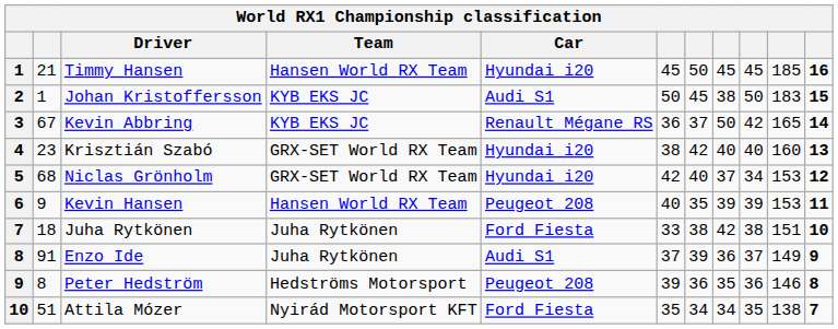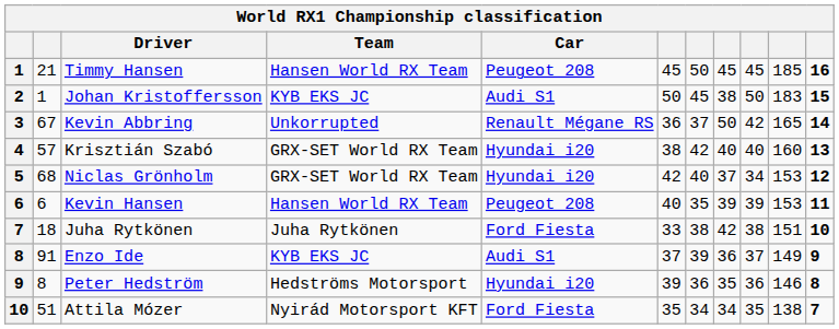 <table class="wikitable" style="font-size:95%">
 <tr>
 <th colspan="11">World RX1 Championship classification</th>
 </tr>
 <tr>
 <th></th>
 <th></th>
 <th>Driver</th>
 <th>Team</th>
 <th>Car</th>
 <th></th>
 <th></th>
 <th></th>
 <th></th>
 <th></th>
 <th></th>
 </tr>
 <tr>
 <th>1</th>
 <td>21</td>
 <td> <a href='#'>Timmy Hansen</a></td>
 <td><a href='#'>Hansen World RX Team</a></td>
-<td><a href='#'>Hyundai i20</a></td>
+<td><a href='#'>Peugeot 208</a></td>
 <td>45</td>
 <td>50</td>
 <td>45</td>
 <td>45</td>
 <td>185</td>
 <td><strong>16</strong></td>
 </tr>
 <tr>
 <th>2</th>
 <td>1</td>
 <td> <a href='#'>Johan Kristoffersson</a></td>
 <td><a href='#'>KYB EKS JC</a></td>
 <td><a href='#'>Audi S1</a></td>
 <td>50</td>
 <td>45</td>
 <td>38</td>
 <td>50</td>
 <td>183</td>
 <td><strong>15</strong></td>
 </tr>
 <tr>
 <th>3</th>
 <td>67</td>
 <td> <a href='#'>Kevin Abbring</a></td>
-<td><a href='#'>KYB EKS JC</a></td>
+<td><a href='#'>Unkorrupted</a></td>
 <td><a href='#'>Renault Mégane RS</a></td>
 <td>36</td>
 <td>37</td>
 <td>50</td>
 <td>42</td>
 <td>165</td>
 <td><strong>14</strong></td>
 </tr>
 <tr>
 <th>4</th>
-<td>23</td>
+<td>57</td>
 <td> Krisztián Szabó</td>
 <td>GRX-SET World RX Team</td>
 <td><a href='#'>Hyundai i20</a></td>
 <td>38</td>
 <td>42</td>
 <td>40</td>
 <td>40</td>
 <td>160</td>
 <td><strong>13</strong></td>
 </tr>
 <tr>
 <th>5</th>
 <td>68</td>
 <td> <a href='#'>Niclas Grönholm</a></td>
 <td>GRX-SET World RX Team</td>
 <td><a href='#'>Hyundai i20</a></td>
 <td>42</td>
 <td>40</td>
 <td>37</td>
 <td>34</td>
 <td>153</td>
 <td><strong>12</strong></td>
 </tr>
 <tr>
 <th>6</th>
-<td>9</td>
+<td>6</td>
 <td> <a href='#'>Kevin Hansen</a></td>
 <td><a href='#'>Hansen World RX Team</a></td>
 <td><a href='#'>Peugeot 208</a></td>
 <td>40</td>
 <td>35</td>
 <td>39</td>
 <td>39</td>
 <td>153</td>
 <td><strong>11</strong></td>
 </tr>
 <tr>
 <th>7</th>
 <td>18</td>
 <td> Juha Rytkönen</td>
 <td>Juha Rytkönen</td>
 <td><a href='#'>Ford Fiesta</a></td>
 <td>33</td>
 <td>38</td>
 <td>42</td>
 <td>38</td>
 <td>151</td>
 <td><strong>10</strong></td>
 </tr>
 <tr>
 <th>8</th>
 <td>91</td>
 <td> <a href='#'>Enzo Ide</a></td>
-<td>Juha Rytkönen</td>
+<td><a href='#'>KYB EKS JC</a></td>
 <td><a href='#'>Audi S1</a></td>
 <td>37</td>
 <td>39</td>
 <td>36</td>
 <td>37</td>
 <td>149</td>
 <td><strong>9</strong></td>
 </tr>
 <tr>
 <th>9</th>
 <td>8</td>
 <td> <a href='#'>Peter Hedström</a></td>
 <td>Hedströms Motorsport</td>
-<td><a href='#'>Peugeot 208</a></td>
+<td><a href='#'>Hyundai i20</a></td>
 <td>39</td>
 <td>36</td>
 <td>35</td>
 <td>36</td>
 <td>146</td>
 <td><strong>8</strong></td>
 </tr>
 <tr>
 <th>10</th>
 <td>51</td>
 <td> Attila Mózer</td>
 <td>Nyirád Motorsport KFT</td>
 <td><a href='#'>Ford Fiesta</a></td>
 <td>35</td>
 <td>34</td>
 <td>34</td>
 <td>35</td>
 <td>138</td>
 <td><strong>7</strong></td>
 </tr>
 </table>
